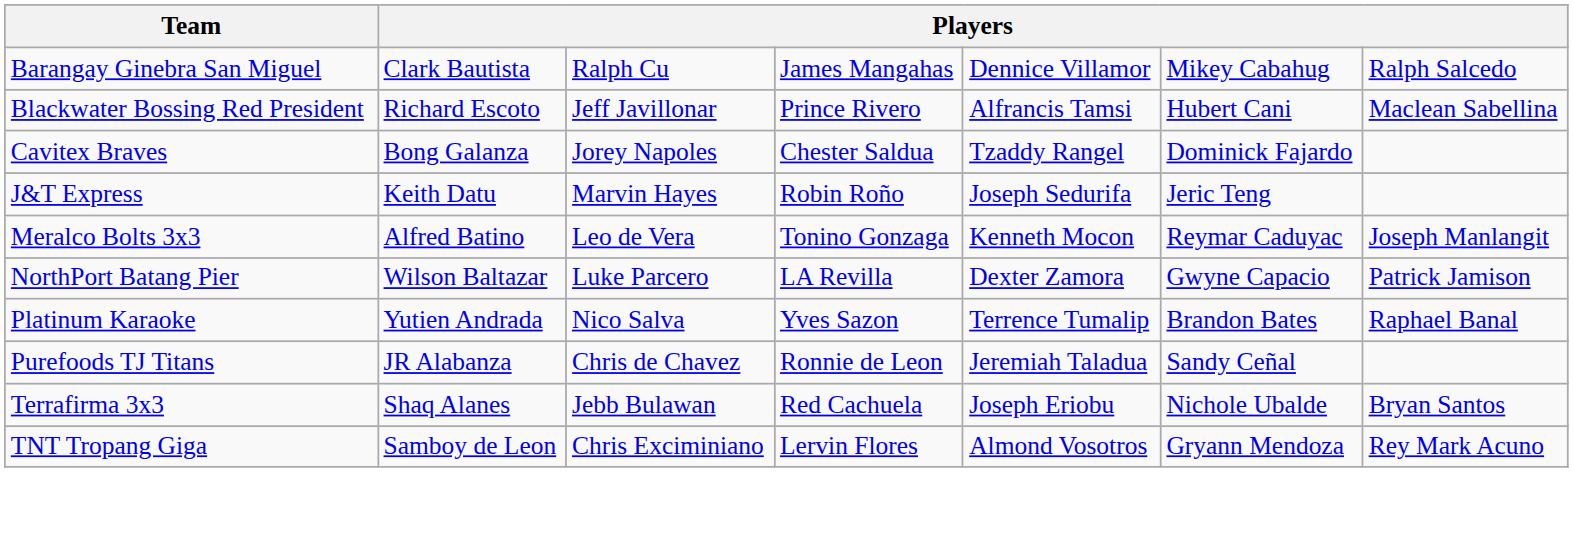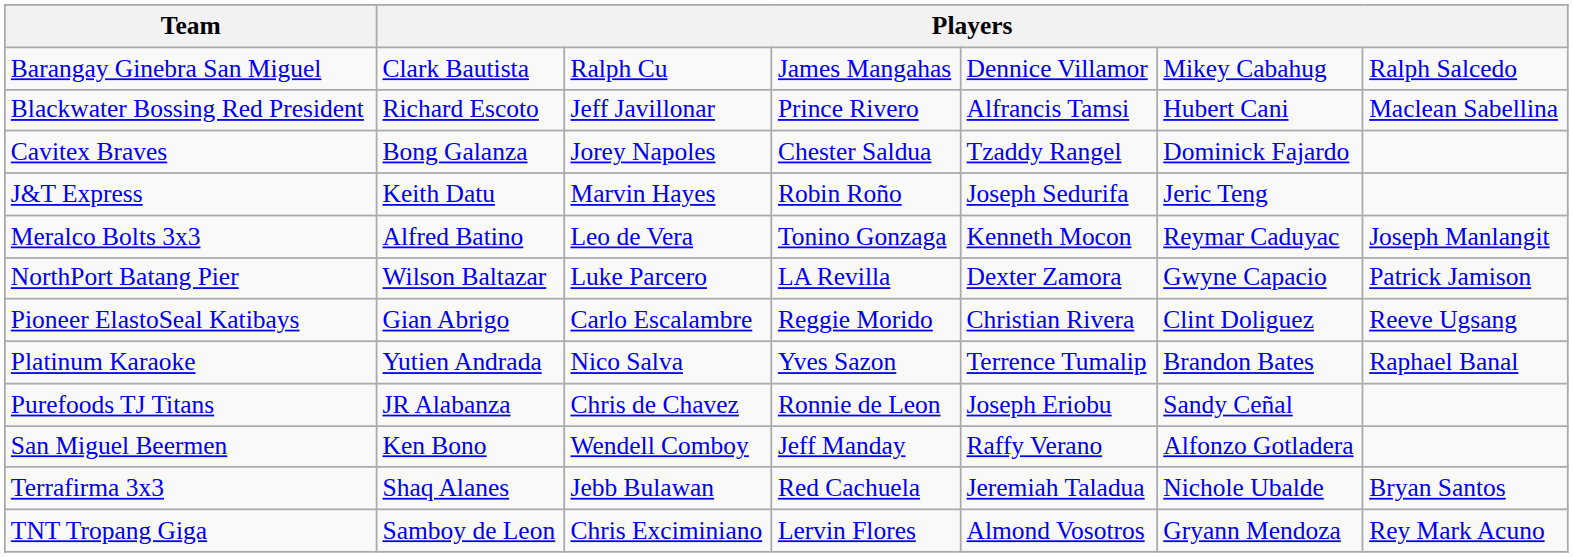 <table class="wikitable" style="font-size:90%; width:100%">
 <tr>
 <th>Team</th>
 <th colspan="6">Players</th>
 </tr>
 <tr>
 <td><a href='#'>Barangay Ginebra San Miguel</a></td>
 <td><a href='#'>Clark Bautista</a></td>
 <td><a href='#'>Ralph Cu</a></td>
 <td><a href='#'>James Mangahas</a></td>
 <td><a href='#'>Dennice Villamor</a></td>
 <td><a href='#'>Mikey Cabahug</a></td>
 <td><a href='#'>Ralph Salcedo</a></td>
 </tr>
 <tr>
 <td><a href='#'>Blackwater Bossing Red President</a></td>
 <td><a href='#'>Richard Escoto</a></td>
 <td><a href='#'>Jeff Javillonar</a></td>
 <td><a href='#'>Prince Rivero</a></td>
 <td><a href='#'>Alfrancis Tamsi</a></td>
 <td><a href='#'>Hubert Cani</a></td>
 <td><a href='#'>Maclean Sabellina</a></td>
 </tr>
 <tr>
 <td><a href='#'>Cavitex Braves</a></td>
 <td><a href='#'>Bong Galanza</a></td>
 <td><a href='#'>Jorey Napoles</a></td>
 <td><a href='#'>Chester Saldua</a></td>
 <td><a href='#'>Tzaddy Rangel</a></td>
 <td><a href='#'>Dominick Fajardo</a></td>
 <td></td>
 </tr>
 <tr>
 <td><a href='#'>J&T Express</a></td>
 <td><a href='#'>Keith Datu</a></td>
 <td><a href='#'>Marvin Hayes</a></td>
 <td><a href='#'>Robin Roño</a></td>
 <td><a href='#'>Joseph Sedurifa</a></td>
 <td><a href='#'>Jeric Teng</a></td>
 <td></td>
 </tr>
 <tr>
 <td><a href='#'>Meralco Bolts 3x3</a></td>
 <td><a href='#'>Alfred Batino</a></td>
 <td><a href='#'>Leo de Vera</a></td>
 <td><a href='#'>Tonino Gonzaga</a></td>
 <td><a href='#'>Kenneth Mocon</a></td>
 <td><a href='#'>Reymar Caduyac</a></td>
 <td><a href='#'>Joseph Manlangit</a></td>
 </tr>
 <tr>
 <td><a href='#'>NorthPort Batang Pier</a></td>
 <td><a href='#'>Wilson Baltazar</a></td>
 <td><a href='#'>Luke Parcero</a></td>
 <td><a href='#'>LA Revilla</a></td>
 <td><a href='#'>Dexter Zamora</a></td>
 <td><a href='#'>Gwyne Capacio</a></td>
 <td><a href='#'>Patrick Jamison</a></td>
 </tr>
 <tr>
+<td><a href='#'>Pioneer ElastoSeal Katibays</a></td>
+<td><a href='#'>Gian Abrigo</a></td>
+<td><a href='#'>Carlo Escalambre</a></td>
+<td><a href='#'>Reggie Morido</a></td>
+<td><a href='#'>Christian Rivera</a></td>
+<td><a href='#'>Clint Doliguez</a></td>
+<td><a href='#'>Reeve Ugsang</a></td>
+</tr>
+<tr>
 <td><a href='#'>Platinum Karaoke</a></td>
 <td><a href='#'>Yutien Andrada</a></td>
 <td><a href='#'>Nico Salva</a></td>
 <td><a href='#'>Yves Sazon</a></td>
 <td><a href='#'>Terrence Tumalip</a></td>
 <td><a href='#'>Brandon Bates</a></td>
 <td><a href='#'>Raphael Banal</a></td>
 </tr>
 <tr>
 <td><a href='#'>Purefoods TJ Titans</a></td>
 <td><a href='#'>JR Alabanza</a></td>
 <td><a href='#'>Chris de Chavez</a></td>
 <td><a href='#'>Ronnie de Leon</a></td>
-<td><a href='#'>Jeremiah Taladua</a></td>
+<td><a href='#'>Joseph Eriobu</a></td>
 <td><a href='#'>Sandy Ceñal</a></td>
+<td></td>
+</tr>
+<tr>
+<td><a href='#'>San Miguel Beermen</a></td>
+<td><a href='#'>Ken Bono</a></td>
+<td><a href='#'>Wendell Comboy</a></td>
+<td><a href='#'>Jeff Manday</a></td>
+<td><a href='#'>Raffy Verano</a></td>
+<td><a href='#'>Alfonzo Gotladera</a></td>
 <td></td>
 </tr>
 <tr>
 <td><a href='#'>Terrafirma 3x3</a></td>
 <td><a href='#'>Shaq Alanes</a></td>
 <td><a href='#'>Jebb Bulawan</a></td>
 <td><a href='#'>Red Cachuela</a></td>
-<td><a href='#'>Joseph Eriobu</a></td>
+<td><a href='#'>Jeremiah Taladua</a></td>
 <td><a href='#'>Nichole Ubalde</a></td>
 <td><a href='#'>Bryan Santos</a></td>
 </tr>
 <tr>
 <td><a href='#'>TNT Tropang Giga</a></td>
 <td><a href='#'>Samboy de Leon</a></td>
 <td><a href='#'>Chris Exciminiano</a></td>
 <td><a href='#'>Lervin Flores</a></td>
 <td><a href='#'>Almond Vosotros</a></td>
 <td><a href='#'>Gryann Mendoza</a></td>
 <td><a href='#'>Rey Mark Acuno</a></td>
 </tr>
 </table>
